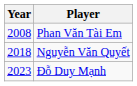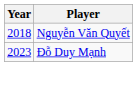 <table class="wikitable">
 <tr>
 <th>Year</th>
 <th>Player</th>
-</tr>
-<tr>
-<td><a href='#'>2008</a></td>
-<td><a href='#'>Phan Văn Tài Em</a></td>
 </tr>
 <tr>
 <td><a href='#'>2018</a></td>
 <td><a href='#'>Nguyễn Văn Quyết</a></td>
 </tr>
 <tr>
 <td><a href='#'>2023</a></td>
 <td><a href='#'>Đỗ Duy Mạnh</a></td>
 </tr>
 </table>
